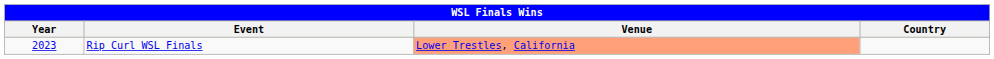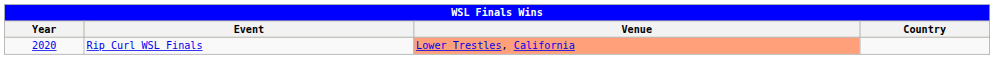 <table class="wikitable" style="width:100%;">
 <tr bgcolor=skyblue>
 <td colspan=4; style="background: blue; color: white" align="center"><strong>WSL Finals Wins</strong></td>
 </tr>
 <tr bgcolor=#bdb76b>
 <th>Year</th>
 <th>Event</th>
 <th>Venue</th>
 <th>Country</th>
 </tr>
 <tr>
-<td style=text-align:center><a href='#'>2023</a></td>
+<td style=text-align:center><a href='#'>2020</a></td>
 <td><a href='#'>Rip Curl WSL Finals</a></td>
 <td style="background: lightsalmon;"><a href='#'>Lower Trestles</a>, <a href='#'>California</a></td>
 <td></td>
 </tr>
 </table>
